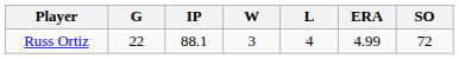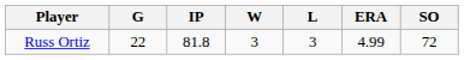 <table class="wikitable sortable">
 <tr>
 <th bgcolor="#DDDDFF" width="16%">Player</th>
 <th bgcolor="#DDDDFF" width="9%">G</th>
 <th bgcolor="#DDDDFF" width="9%">IP</th>
 <th bgcolor="#DDDDFF" width="9%">W</th>
 <th bgcolor="#DDDDFF" width="9%">L</th>
 <th bgcolor="#DDDDFF" width="9%">ERA</th>
 <th bgcolor="#DDDDFF" width="9%">SO</th>
 </tr>
 <tr align=center>
 <td><a href='#'>Russ Ortiz</a></td>
 <td>22</td>
-<td>88.1</td>
+<td>81.8</td>
 <td>3</td>
-<td>4</td>
+<td>3</td>
 <td>4.99</td>
 <td>72</td>
 </tr>
 </table>
